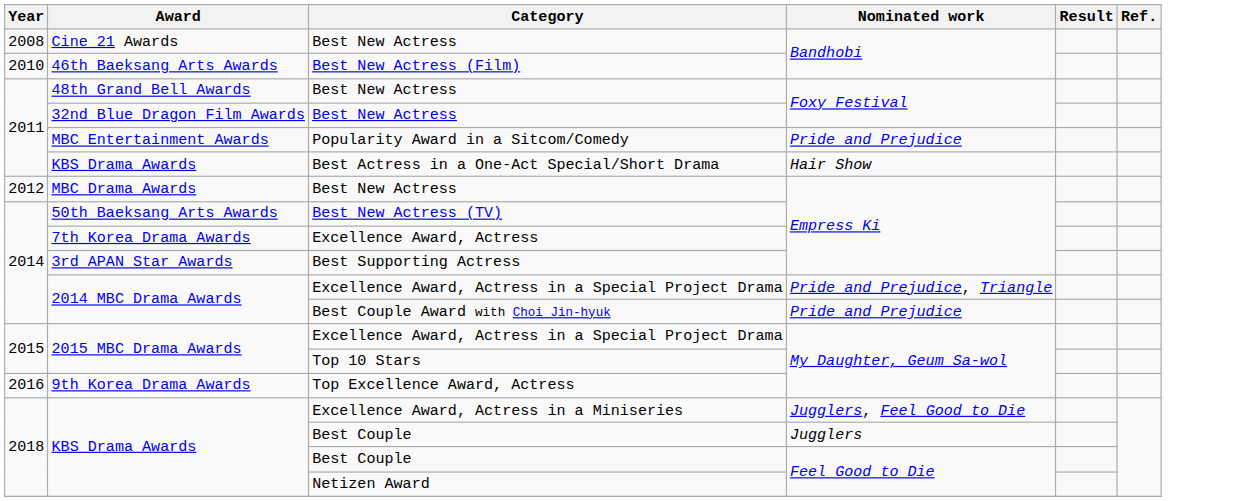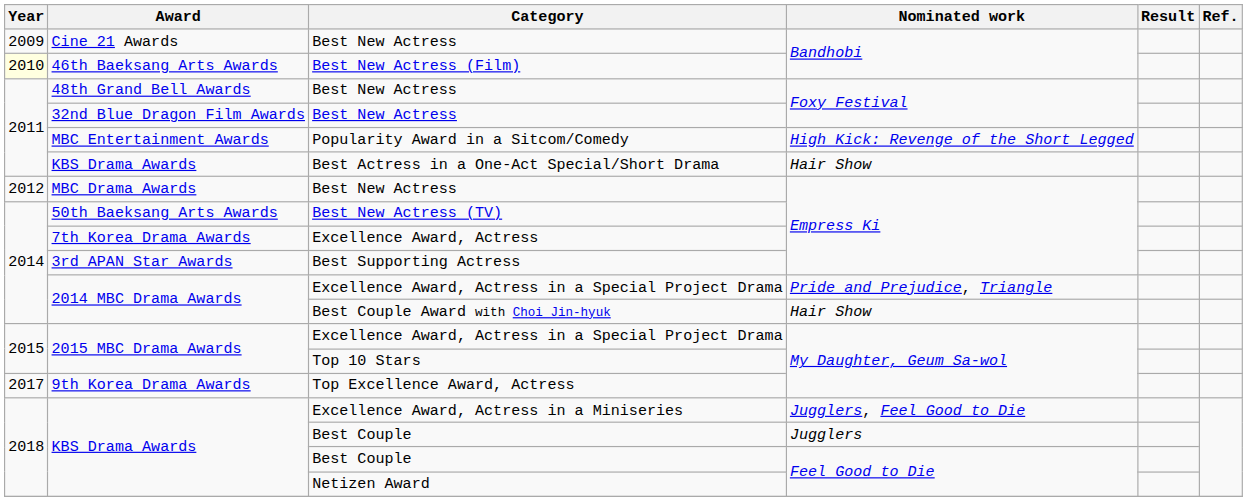 <table class="wikitable">
 <tr>
 <th>Year</th>
 <th>Award</th>
 <th>Category</th>
 <th>Nominated work</th>
 <th>Result</th>
 <th>Ref.</th>
 </tr>
 <tr>
-<td>2008</td>
+<td>2009</td>
 <td><a href='#'>Cine 21</a> Awards</td>
 <td>Best New Actress</td>
 <td rowspan="2"><em><a href='#'>Bandhobi</a></em></td>
 <td></td>
 <td></td>
 </tr>
 <tr>
-<td>2010</td>
+<td style="background: lightyellow;">2010</td>
 <td><a href='#'>46th Baeksang Arts Awards</a></td>
 <td><a href='#'>Best New Actress (Film)</a></td>
 <td></td>
 <td></td>
 </tr>
 <tr>
 <td rowspan="4">2011</td>
 <td><a href='#'>48th Grand Bell Awards</a></td>
 <td>Best New Actress</td>
 <td rowspan="2"><em><a href='#'>Foxy Festival</a></em></td>
 <td></td>
 <td></td>
 </tr>
 <tr>
 <td><a href='#'>32nd Blue Dragon Film Awards</a></td>
 <td><a href='#'>Best New Actress</a></td>
 <td></td>
 <td></td>
 </tr>
 <tr>
 <td><a href='#'>MBC Entertainment Awards</a></td>
 <td>Popularity Award in a Sitcom/Comedy</td>
-<td><em><a href='#'>Pride and Prejudice</a></em></td>
+<td><em><a href='#'>High Kick: Revenge of the Short Legged</a></em></td>
 <td></td>
 <td></td>
 </tr>
 <tr>
 <td><a href='#'>KBS Drama Awards</a></td>
 <td>Best Actress in a One-Act Special/Short Drama</td>
 <td><em>Hair Show</em></td>
 <td></td>
 <td></td>
 </tr>
 <tr>
 <td>2012</td>
 <td><a href='#'>MBC Drama Awards</a></td>
 <td>Best New Actress</td>
 <td rowspan="4"><em><a href='#'>Empress Ki</a></em></td>
 <td></td>
 <td></td>
 </tr>
 <tr>
 <td rowspan="5">2014</td>
 <td><a href='#'>50th Baeksang Arts Awards</a></td>
 <td><a href='#'>Best New Actress (TV)</a></td>
 <td></td>
 <td></td>
 </tr>
 <tr>
 <td><a href='#'>7th Korea Drama Awards</a></td>
 <td>Excellence Award, Actress</td>
 <td></td>
 <td></td>
 </tr>
 <tr>
 <td><a href='#'>3rd APAN Star Awards</a></td>
 <td>Best Supporting Actress</td>
 <td></td>
 <td></td>
 </tr>
 <tr>
 <td rowspan="2"><a href='#'>2014 MBC Drama Awards</a></td>
 <td>Excellence Award, Actress in a Special Project Drama</td>
 <td><em><a href='#'>Pride and Prejudice</a></em>, <em><a href='#'>Triangle</a></em></td>
 <td></td>
 <td></td>
 </tr>
 <tr>
 <td>Best Couple Award <small>with <a href='#'>Choi Jin-hyuk</a></small></td>
-<td><em><a href='#'>Pride and Prejudice</a></em></td>
+<td><em>Hair Show</em></td>
 <td></td>
 <td></td>
 </tr>
 <tr>
 <td rowspan="2">2015</td>
 <td rowspan="2"><a href='#'>2015 MBC Drama Awards</a></td>
 <td>Excellence Award, Actress in a Special Project Drama</td>
 <td rowspan="3"><em><a href='#'>My Daughter, Geum Sa-wol</a></em></td>
 <td></td>
 <td></td>
 </tr>
 <tr>
 <td>Top 10 Stars</td>
 <td></td>
 <td></td>
 </tr>
 <tr>
-<td>2016</td>
+<td>2017</td>
 <td><a href='#'>9th Korea Drama Awards</a></td>
 <td>Top Excellence Award, Actress</td>
 <td></td>
 <td></td>
 </tr>
 <tr>
 <td rowspan=4>2018</td>
 <td rowspan="4"><a href='#'>KBS Drama Awards</a></td>
 <td>Excellence Award, Actress in a Miniseries</td>
 <td><em><a href='#'>Jugglers</a></em>, <em><a href='#'>Feel Good to Die</a></em></td>
 <td></td>
 <td rowspan="4"></td>
 </tr>
 <tr>
 <td>Best Couple </td>
 <td><em>Jugglers</em></td>
 <td></td>
 </tr>
 <tr>
 <td>Best Couple </td>
 <td rowspan="2"><em><a href='#'>Feel Good to Die</a></em></td>
 <td></td>
 </tr>
 <tr>
 <td>Netizen Award</td>
 <td></td>
 </tr>
 <tr>
 </tr>
 </table>
